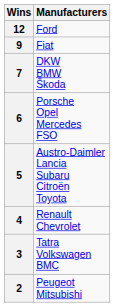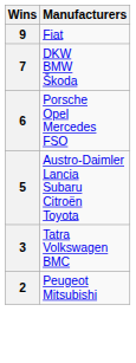 <table class="wikitable" style="font-size: 95%;">
 <tr>
 <th>Wins</th>
 <th>Manufacturers</th>
-</tr>
-<tr>
-<th>12</th>
-<td> <a href='#'>Ford</a></td>
 </tr>
 <tr>
 <th>9</th>
 <td> <a href='#'>Fiat</a></td>
 </tr>
 <tr>
 <th>7</th>
 <td> <a href='#'>DKW</a><br> <a href='#'>BMW</a><br> <a href='#'>Škoda</a></td>
 </tr>
 <tr>
 <th rowspan="1">6</th>
 <td> <a href='#'>Porsche</a><br> <a href='#'>Opel</a><br> <a href='#'>Mercedes</a><br> <a href='#'>FSO</a></td>
 </tr>
 <tr>
 <th rowspan="1">5</th>
 <td> <a href='#'>Austro-Daimler</a><br> <a href='#'>Lancia</a><br> <a href='#'>Subaru</a><br> <a href='#'>Citroën</a><br> <a href='#'>Toyota</a></td>
 </tr>
 <tr>
-<th rowspan="1">4</th>
-<td> <a href='#'>Renault</a><br> <a href='#'>Chevrolet</a></td>
-</tr>
-<tr>
 <th rowspan="1">3</th>
 <td> <a href='#'>Tatra</a><br> <a href='#'>Volkswagen</a><br> <a href='#'>BMC</a></td>
 </tr>
 <tr>
 <th rowspan="1">2</th>
 <td> <a href='#'>Peugeot</a><br> <a href='#'>Mitsubishi </a></td>
 </tr>
 </table>
